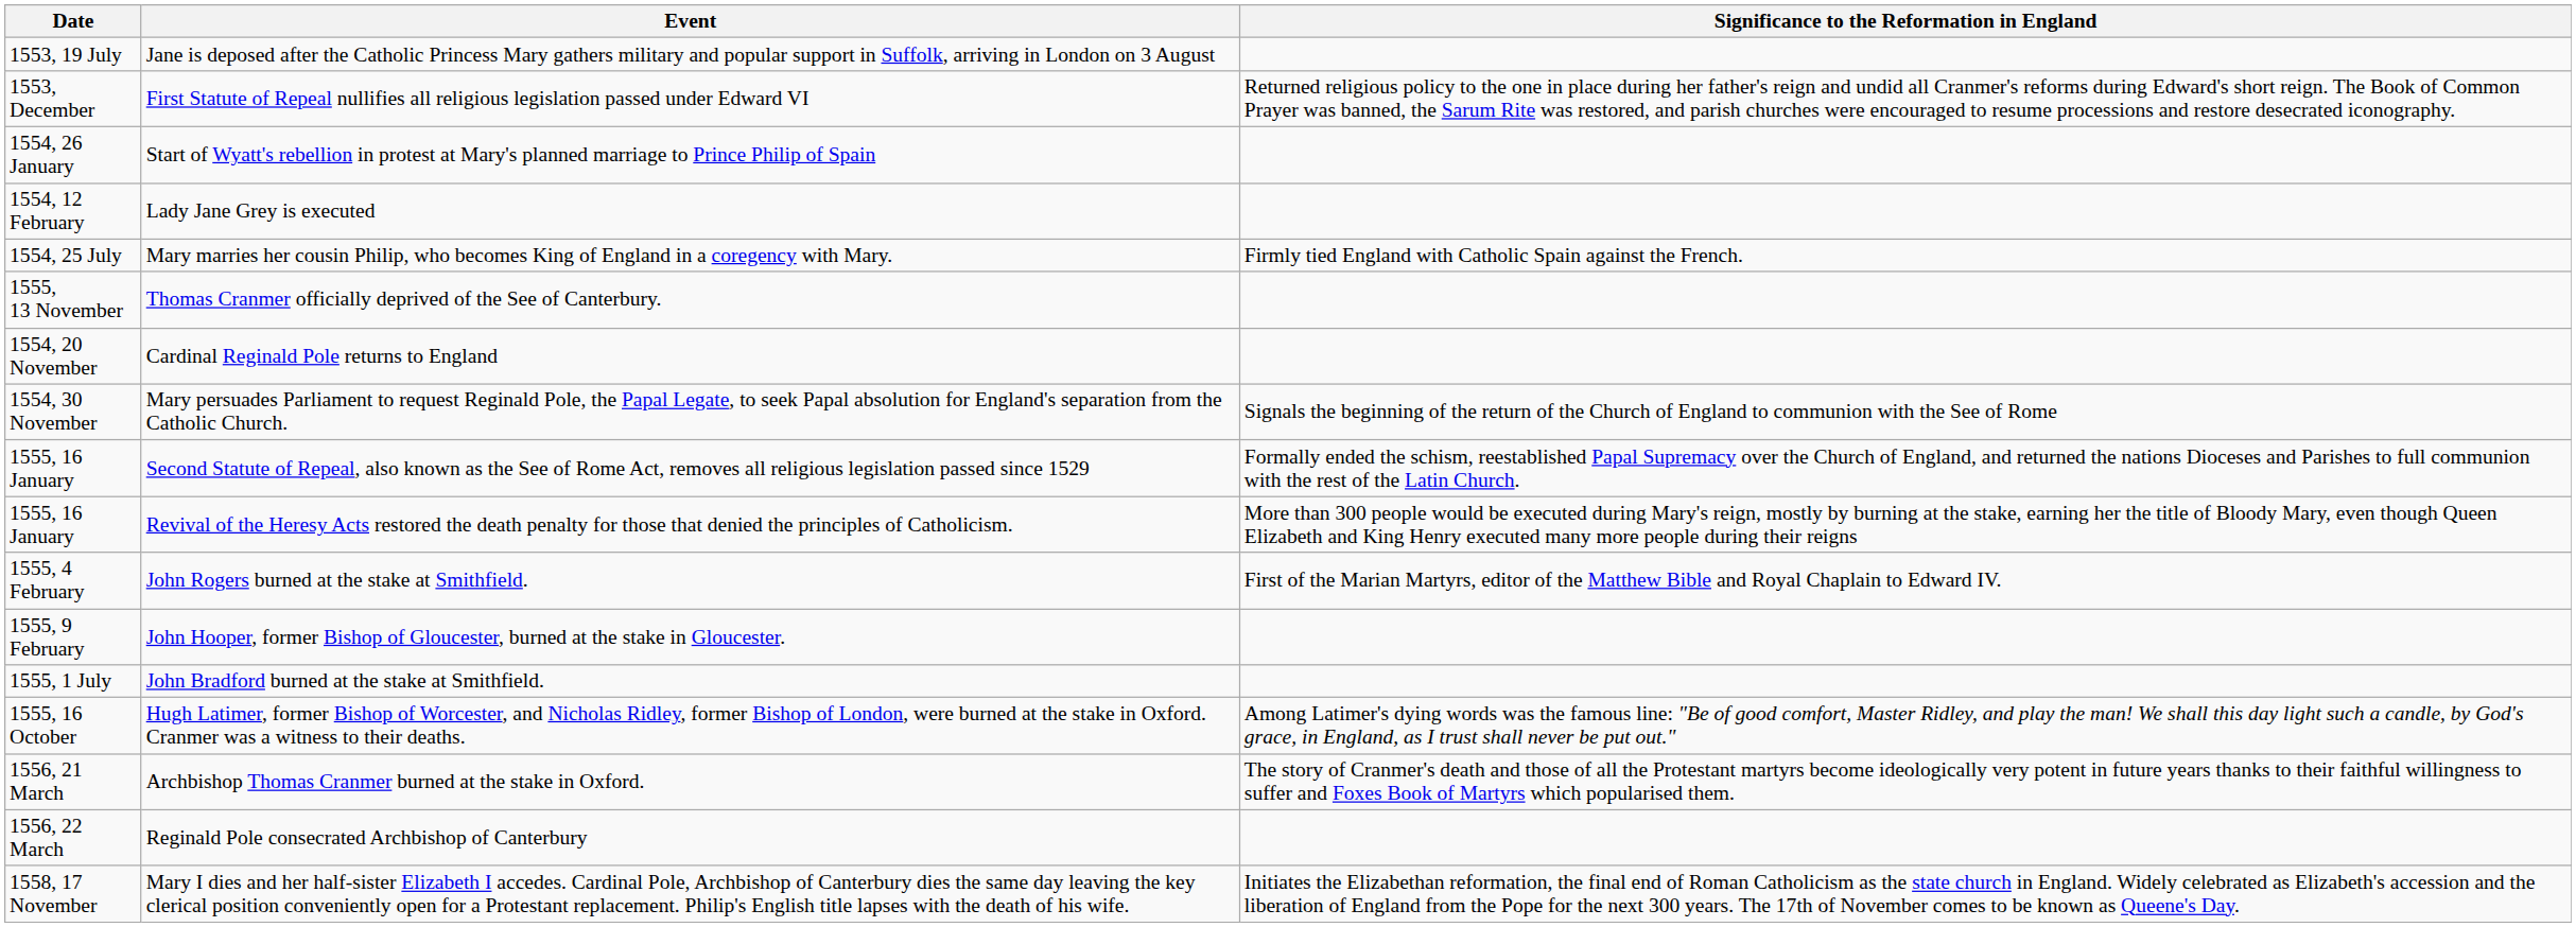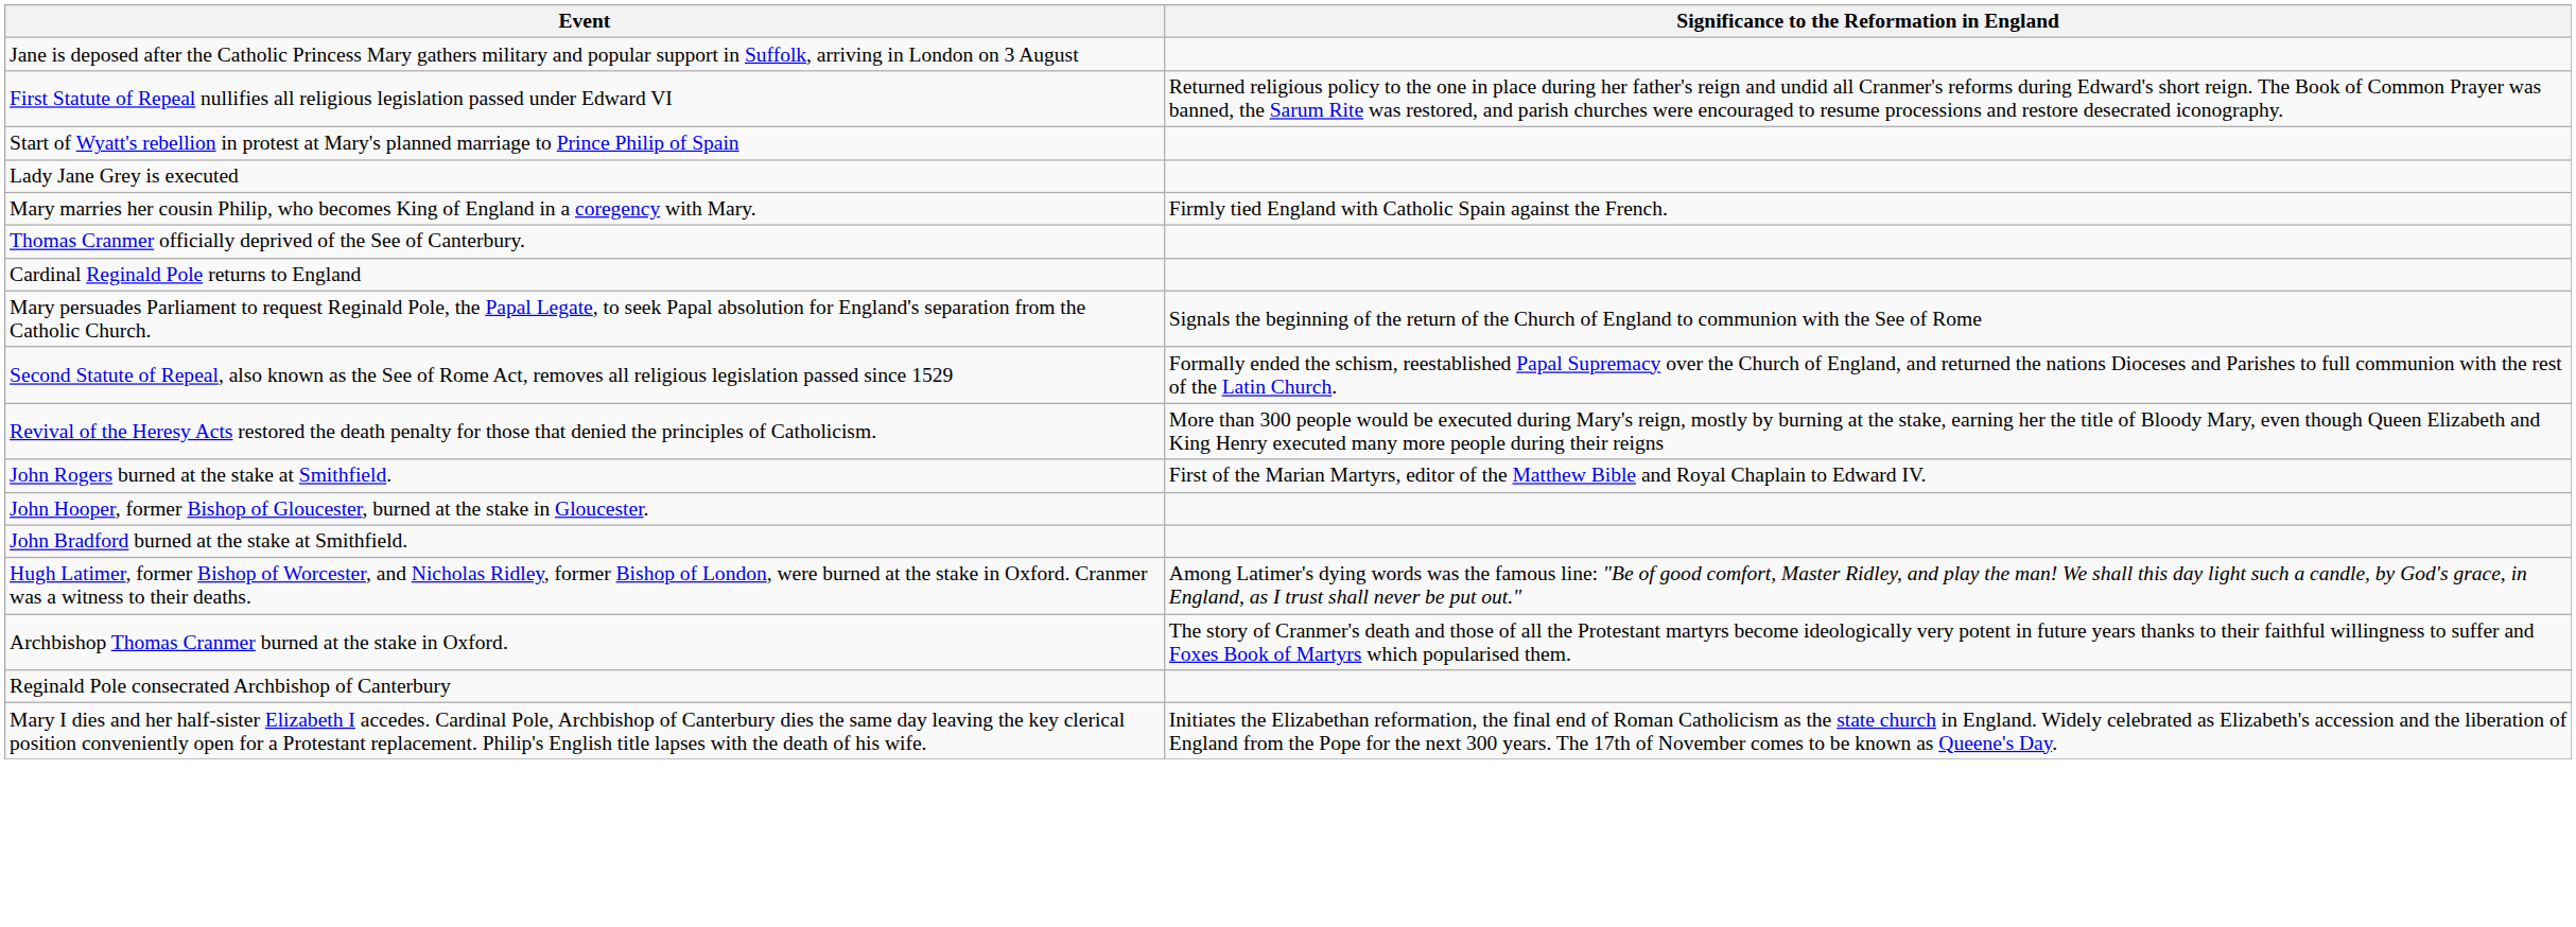 <table class="wikitable" width="100%">
 <tr>
-<th>Date</th>
 <th>Event</th>
 <th>Significance to the Reformation in England</th>
 </tr>
 <tr>
-<td>1553, 19 July</td>
 <td>Jane is deposed after the Catholic Princess Mary gathers military and popular support in <a href='#'>Suffolk</a>, arriving in London on 3 August</td>
 <td></td>
 </tr>
 <tr>
-<td>1553, December</td>
 <td><a href='#'>First Statute of Repeal</a> nullifies all religious legislation passed under Edward VI</td>
 <td>Returned religious policy to the one in place during her father's reign and undid all Cranmer's reforms during Edward's short reign. The Book of Common Prayer was banned, the <a href='#'>Sarum Rite</a> was restored, and parish churches were encouraged to resume processions and restore desecrated iconography.</td>
 </tr>
 <tr>
-<td>1554, 26 January</td>
 <td>Start of <a href='#'>Wyatt's rebellion</a> in protest at Mary's planned marriage to <a href='#'>Prince Philip of Spain</a></td>
 <td></td>
 </tr>
 <tr>
-<td>1554, 12 February</td>
 <td>Lady Jane Grey is executed</td>
 <td></td>
 </tr>
 <tr>
-<td>1554, 25 July</td>
 <td>Mary marries her cousin Philip, who becomes King of England in a <a href='#'>coregency</a> with Mary.</td>
 <td>Firmly tied England with Catholic Spain against the French.</td>
 </tr>
 <tr>
-<td>1555,<br>13 November</td>
 <td><a href='#'>Thomas Cranmer</a> officially deprived of the See of Canterbury.</td>
 <td></td>
 </tr>
 <tr>
-<td>1554, 20 November</td>
 <td>Cardinal <a href='#'>Reginald Pole</a> returns to England</td>
 <td></td>
 </tr>
 <tr>
-<td>1554, 30 November</td>
 <td>Mary persuades Parliament to request Reginald Pole, the <a href='#'>Papal Legate</a>, to seek Papal absolution for England's separation from the Catholic Church.</td>
 <td>Signals the beginning of the return of the Church of England to communion with the See of Rome</td>
 </tr>
 <tr>
-<td>1555, 16 January</td>
 <td><a href='#'>Second Statute of Repeal</a>, also known as the See of Rome Act, removes all religious legislation passed since 1529</td>
 <td>Formally ended the schism, reestablished <a href='#'>Papal Supremacy</a> over the Church of England, and returned the nations Dioceses and Parishes to full communion with the rest of the <a href='#'>Latin Church</a>.</td>
 </tr>
 <tr>
-<td>1555, 16 January</td>
 <td><a href='#'>Revival of the Heresy Acts</a> restored the death penalty for those that denied the principles of Catholicism.</td>
 <td>More than 300 people would be executed during Mary's reign, mostly by burning at the stake, earning her the title of Bloody Mary, even though Queen Elizabeth and King Henry executed many more people during their reigns</td>
 </tr>
 <tr>
-<td>1555, 4 February</td>
 <td><a href='#'>John Rogers</a> burned at the stake at <a href='#'>Smithfield</a>.</td>
 <td>First of the Marian Martyrs, editor of the <a href='#'>Matthew Bible</a> and Royal Chaplain to Edward IV.</td>
 </tr>
 <tr>
-<td>1555, 9 February</td>
 <td><a href='#'>John Hooper</a>, former <a href='#'>Bishop of Gloucester</a>, burned at the stake in <a href='#'>Gloucester</a>.</td>
 <td></td>
 </tr>
 <tr>
-<td>1555, 1 July</td>
 <td><a href='#'>John Bradford</a> burned at the stake at Smithfield.</td>
 <td></td>
 </tr>
 <tr>
-<td>1555, 16 October</td>
 <td><a href='#'>Hugh Latimer</a>, former <a href='#'>Bishop of Worcester</a>, and <a href='#'>Nicholas Ridley</a>, former <a href='#'>Bishop of London</a>, were burned at the stake in Oxford. Cranmer was a witness to their deaths.</td>
 <td>Among Latimer's dying words was the famous line: <em>"Be of good comfort, Master Ridley, and play the man! We shall this day light such a candle, by God's grace, in England, as I trust shall never be put out."</em></td>
 </tr>
 <tr>
-<td>1556, 21 March</td>
 <td>Archbishop <a href='#'>Thomas Cranmer</a> burned at the stake in Oxford.</td>
 <td>The story of Cranmer's death and those of all the Protestant martyrs become ideologically very potent in future years thanks to their faithful willingness to suffer and <a href='#'>Foxes Book of Martyrs</a> which popularised them.</td>
 </tr>
 <tr>
-<td>1556, 22 March</td>
 <td>Reginald Pole consecrated Archbishop of Canterbury</td>
 <td></td>
 </tr>
 <tr>
-<td>1558, 17 November</td>
 <td>Mary I dies and her half-sister <a href='#'>Elizabeth I</a> accedes. Cardinal Pole, Archbishop of Canterbury dies the same day leaving the key clerical position conveniently open for a Protestant replacement. Philip's English title lapses with the death of his wife.</td>
 <td>Initiates the Elizabethan reformation, the final end of Roman Catholicism as the <a href='#'>state church</a> in England. Widely celebrated as Elizabeth's accession and the liberation of England from the Pope for the next 300 years. The 17th of November comes to be known as <a href='#'>Queene's Day</a>.</td>
 </tr>
 </table>
